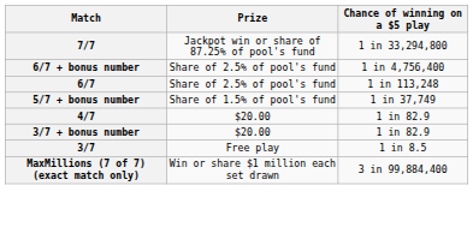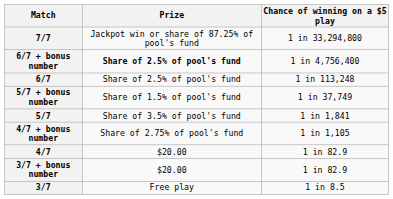 <table class="wikitable" style="text-align:center">
 <tr>
 <th>Match</th>
 <th>Prize</th>
 <th>Chance of winning on a $5 play</th>
 </tr>
 <tr>
 <th>7/7</th>
 <td>Jackpot win or share of 87.25% of pool's fund</td>
 <td>1 in 33,294,800</td>
 </tr>
 <tr>
 <th>6/7 + bonus number</th>
-<td>Share of 2.5% of pool's fund</td>
+<td><strong>Share of 2.5% of pool's fund</strong></td>
 <td>1 in 4,756,400</td>
 </tr>
 <tr>
 <th>6/7</th>
 <td>Share of 2.5% of pool's fund</td>
 <td>1 in 113,248</td>
 </tr>
 <tr>
 <th>5/7 + bonus number</th>
 <td>Share of 1.5% of pool's fund</td>
 <td>1 in 37,749</td>
+</tr>
+<tr>
+<th>5/7</th>
+<td>Share of 3.5% of pool's fund</td>
+<td>1 in 1,841</td>
+</tr>
+<tr>
+<th>4/7 + bonus number</th>
+<td>Share of 2.75% of pool's fund</td>
+<td>1 in 1,105</td>
 </tr>
 <tr>
 <th>4/7</th>
 <td>$20.00</td>
 <td>1 in 82.9</td>
 </tr>
 <tr>
 <th>3/7 + bonus number</th>
 <td>$20.00</td>
 <td>1 in 82.9</td>
 </tr>
 <tr>
 <th>3/7</th>
 <td>Free play</td>
 <td>1 in 8.5</td>
 </tr>
-<tr>
-<th>MaxMillions (7 of 7) (exact match only)</th>
-<td>Win or share $1 million each set drawn</td>
-<td>3 in 99,884,400</td>
-</tr>
 </table>
